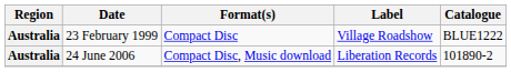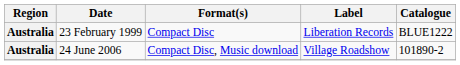 <table class="wikitable plainrowheaders">
 <tr>
 <th scope="col">Region</th>
 <th scope="col">Date</th>
 <th scope="col">Format(s)</th>
 <th scope="col">Label</th>
 <th scope="col">Catalogue</th>
 </tr>
 <tr>
 <th scope="row">Australia</th>
 <td>23 February 1999</td>
 <td><a href='#'>Compact Disc</a></td>
-<td><a href='#'>Village Roadshow</a></td>
+<td><a href='#'>Liberation Records</a></td>
 <td>BLUE1222</td>
 </tr>
 <tr>
 <th scope="row">Australia</th>
 <td>24 June 2006</td>
 <td><a href='#'>Compact Disc</a>, <a href='#'>Music download</a></td>
-<td><a href='#'>Liberation Records</a></td>
+<td><a href='#'>Village Roadshow</a></td>
 <td>101890-2</td>
 </tr>
 <tr>
 </tr>
 </table>
